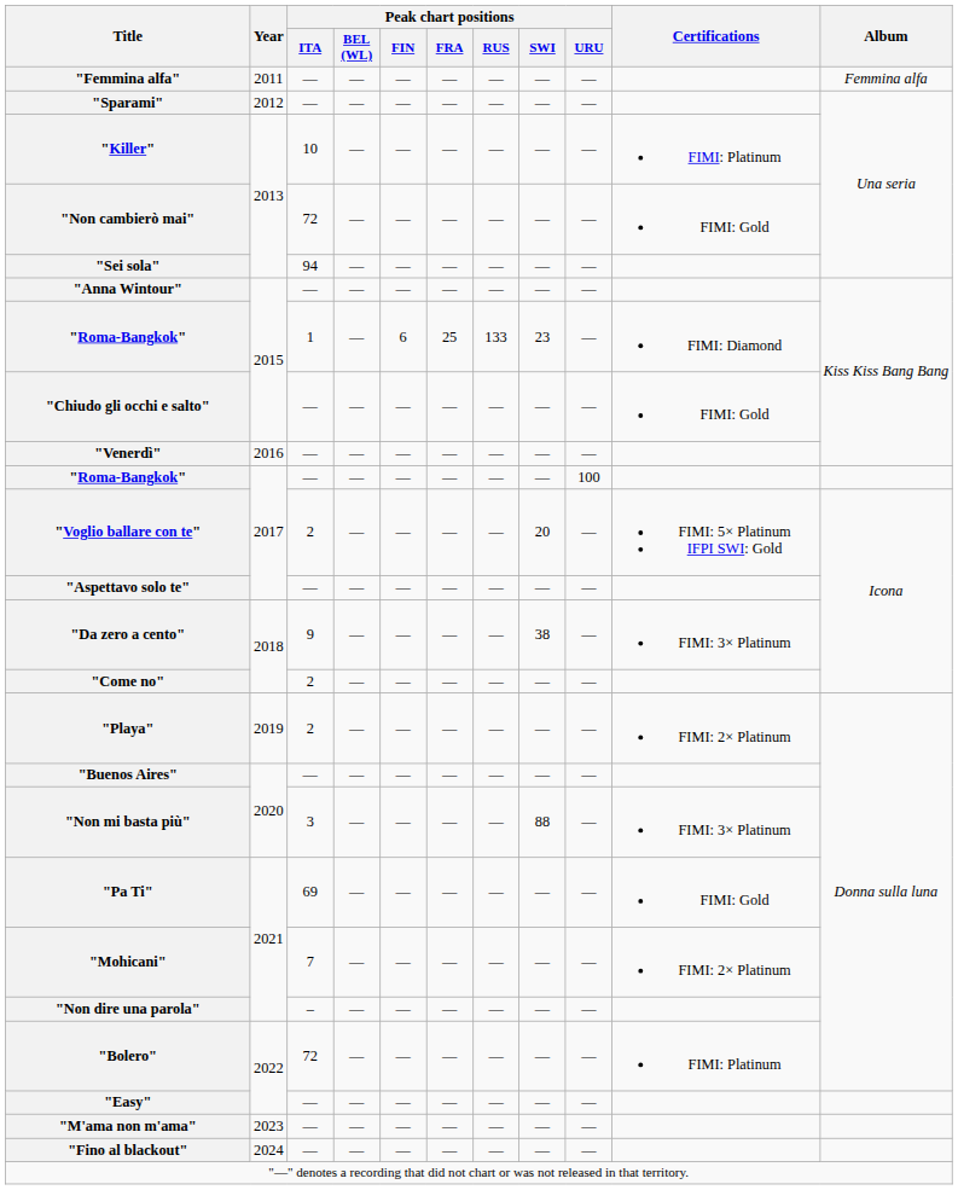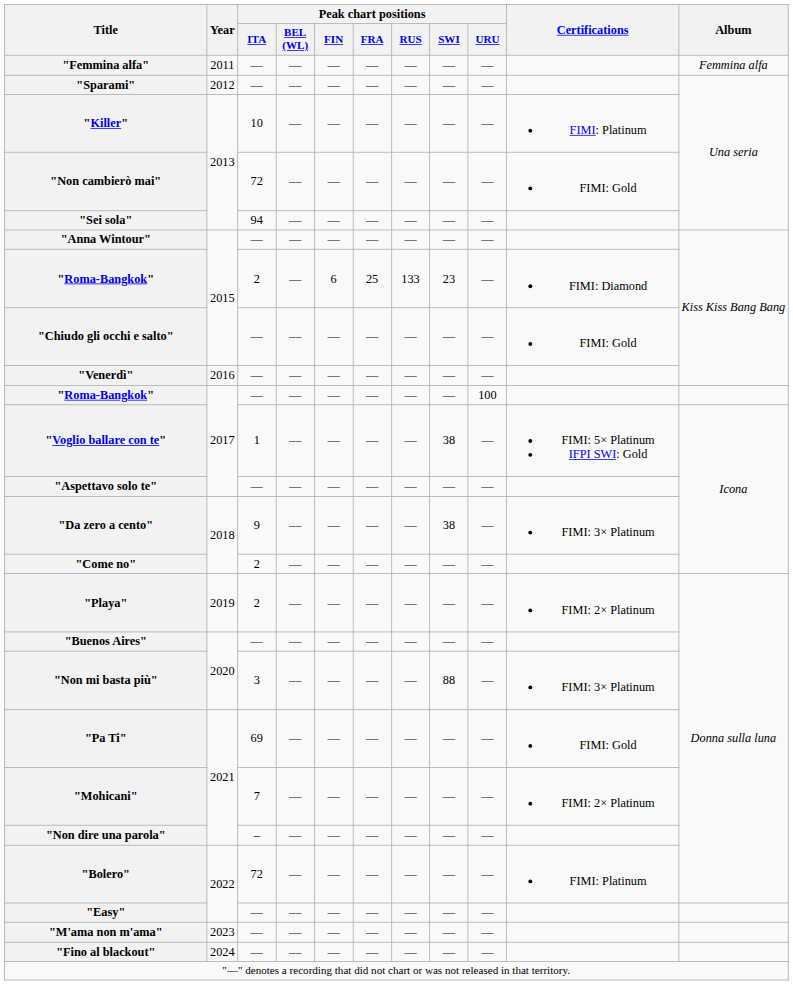 <table class="wikitable plainrowheaders" style="text-align:center;">
 <tr>
 <th scope="col" rowspan="2" style="width:16em;">Title</th>
 <th scope="col" rowspan="2">Year</th>
 <th scope="col" colspan="7">Peak chart positions</th>
 <th scope="col" rowspan="2" style="width:13.5em;"><a href='#'>Certifications</a></th>
 <th scope="col" rowspan="2">Album</th>
 </tr>
 <tr>
 <th scope="col" style="width:3em;font-size:90%;"><a href='#'>ITA</a><br></th>
 <th scope="col" style="width:3em;font-size:90%;"><a href='#'>BEL<br>(WL)</a><br></th>
 <th scope="col" style="width:3em;font-size:90%;"><a href='#'>FIN</a><br></th>
 <th scope="col" style="width:3em;font-size:90%;"><a href='#'>FRA</a><br></th>
 <th scope="col" style="width:3em;font-size:90%;"><a href='#'>RUS</a><br></th>
 <th scope="col" style="width:3em;font-size:90%;"><a href='#'>SWI</a><br></th>
 <th scope="col" style="width:3em;font-size:90%;"><a href='#'>URU</a><br></th>
 </tr>
 <tr>
 <th scope="row">"Femmina alfa"</th>
 <td>2011</td>
 <td>—</td>
 <td>—</td>
 <td>—</td>
 <td>—</td>
 <td>—</td>
 <td>—</td>
 <td>—</td>
 <td></td>
 <td><em>Femmina alfa</em></td>
 </tr>
 <tr>
 <th scope="row">"Sparami"</th>
 <td>2012</td>
 <td>—</td>
 <td>—</td>
 <td>—</td>
 <td>—</td>
 <td>—</td>
 <td>—</td>
 <td>—</td>
 <td></td>
 <td rowspan=4><em>Una seria</em></td>
 </tr>
 <tr>
 <th scope="row">"<a href='#'>Killer</a>"<br></th>
 <td rowspan=3>2013</td>
 <td>10</td>
 <td>—</td>
 <td>—</td>
 <td>—</td>
 <td>—</td>
 <td>—</td>
 <td>—</td>
 <td><br><ul><li><a href='#'>FIMI</a>: Platinum</li></ul></td>
 </tr>
 <tr>
 <th scope="row">"Non cambierò mai"<br></th>
 <td>72</td>
 <td>—</td>
 <td>—</td>
 <td>—</td>
 <td>—</td>
 <td>—</td>
 <td>—</td>
 <td><br><ul><li>FIMI: Gold</li></ul></td>
 </tr>
 <tr>
 <th scope="row">"Sei sola"<br></th>
 <td>94</td>
 <td>—</td>
 <td>—</td>
 <td>—</td>
 <td>—</td>
 <td>—</td>
 <td>—</td>
 <td></td>
 </tr>
 <tr>
 <th scope="row">"Anna Wintour"</th>
 <td rowspan=3>2015</td>
 <td>—</td>
 <td>—</td>
 <td>—</td>
 <td>—</td>
 <td>—</td>
 <td>—</td>
 <td>—</td>
 <td></td>
 <td rowspan=4><em>Kiss Kiss Bang Bang</em></td>
 </tr>
 <tr>
 <th scope="row">"<a href='#'>Roma-Bangkok</a>"<br></th>
-<td>1</td>
+<td>2</td>
 <td>—</td>
 <td>6</td>
 <td>25</td>
 <td>133</td>
 <td>23</td>
 <td>—</td>
 <td><br><ul><li>FIMI: Diamond</li></ul></td>
 </tr>
 <tr>
 <th scope="row">"Chiudo gli occhi e salto"<br></th>
 <td>—</td>
 <td>—</td>
 <td>—</td>
 <td>—</td>
 <td>—</td>
 <td>—</td>
 <td>—</td>
 <td><br><ul><li>FIMI: Gold</li></ul></td>
 </tr>
 <tr>
 <th scope="row">"Venerdì"</th>
 <td>2016</td>
 <td>—</td>
 <td>—</td>
 <td>—</td>
 <td>—</td>
 <td>—</td>
 <td>—</td>
 <td>—</td>
 <td></td>
 </tr>
 <tr>
 <th scope="row">"<a href='#'>Roma-Bangkok</a>"<br></th>
 <td rowspan="3">2017</td>
 <td>—</td>
 <td>—</td>
 <td>—</td>
 <td>—</td>
 <td>—</td>
 <td>—</td>
 <td>100</td>
 <td></td>
 <td></td>
 </tr>
 <tr>
 <th scope="row">"<a href='#'>Voglio ballare con te</a>"<br></th>
-<td>2</td>
+<td>1</td>
 <td>—</td>
 <td>—</td>
 <td>—</td>
 <td>—</td>
-<td>20</td>
+<td>38</td>
 <td>—</td>
 <td><br><ul><li>FIMI: 5× Platinum</li><li><a href='#'>IFPI SWI</a>: Gold</li></ul></td>
 <td rowspan="4"><em>Icona</em></td>
 </tr>
 <tr>
 <th scope="row">"Aspettavo solo te"</th>
 <td>—</td>
 <td>—</td>
 <td>—</td>
 <td>—</td>
 <td>—</td>
 <td>—</td>
 <td>—</td>
 <td></td>
 </tr>
 <tr>
 <th scope="row">"Da zero a cento"</th>
 <td rowspan="2">2018</td>
 <td>9</td>
 <td>—</td>
 <td>—</td>
 <td>—</td>
 <td>—</td>
 <td>38</td>
 <td>—</td>
 <td><br><ul><li>FIMI: 3× Platinum</li></ul></td>
 </tr>
 <tr>
 <th scope="row">"Come no"</th>
 <td>2</td>
 <td>—</td>
 <td>—</td>
 <td>—</td>
 <td>—</td>
 <td>—</td>
 <td>—</td>
 <td></td>
 </tr>
 <tr>
 <th scope="row">"Playa"</th>
 <td>2019</td>
 <td>2</td>
 <td>—</td>
 <td>—</td>
 <td>—</td>
 <td>—</td>
 <td>—</td>
 <td>—</td>
 <td><br><ul><li>FIMI: 2× Platinum</li></ul></td>
 <td rowspan="7"><em>Donna sulla luna</em></td>
 </tr>
 <tr>
 <th scope="row">"Buenos Aires"</th>
 <td rowspan="2">2020</td>
 <td>—</td>
 <td>—</td>
 <td>—</td>
 <td>—</td>
 <td>—</td>
 <td>—</td>
 <td>—</td>
 <td></td>
 </tr>
 <tr>
 <th scope="row">"Non mi basta più"<br></th>
 <td>3</td>
 <td>—</td>
 <td>—</td>
 <td>—</td>
 <td>—</td>
 <td>88</td>
 <td>—</td>
 <td><br><ul><li>FIMI: 3× Platinum</li></ul></td>
 </tr>
 <tr>
 <th scope="row">"Pa Ti"<br></th>
 <td rowspan="3">2021</td>
 <td>69</td>
 <td>—</td>
 <td>—</td>
 <td>—</td>
 <td>—</td>
 <td>—</td>
 <td>—</td>
 <td><br><ul><li>FIMI: Gold</li></ul></td>
 </tr>
 <tr>
 <th scope="row">"Mohicani"<br></th>
 <td>7</td>
 <td>—</td>
 <td>—</td>
 <td>—</td>
 <td>—</td>
 <td>—</td>
 <td>—</td>
 <td><br><ul><li>FIMI: 2× Platinum</li></ul></td>
 </tr>
 <tr>
 <th scope="row">"Non dire una parola"<br></th>
 <td>–</td>
 <td>—</td>
 <td>—</td>
 <td>—</td>
 <td>—</td>
 <td>—</td>
 <td>—</td>
 <td></td>
 </tr>
 <tr>
 <th scope="row">"Bolero"<br></th>
 <td rowspan="2">2022</td>
 <td>72</td>
 <td>—</td>
 <td>—</td>
 <td>—</td>
 <td>—</td>
 <td>—</td>
 <td>—</td>
 <td><br><ul><li>FIMI: Platinum</li></ul></td>
 </tr>
 <tr>
 <th scope="row">"Easy"</th>
 <td>—</td>
 <td>—</td>
 <td>—</td>
 <td>—</td>
 <td>—</td>
 <td>—</td>
 <td>—</td>
 <td></td>
 <td></td>
 </tr>
 <tr>
 <th scope="row">"M'ama non m'ama"</th>
 <td>2023</td>
 <td>—</td>
 <td>—</td>
 <td>—</td>
 <td>—</td>
 <td>—</td>
 <td>—</td>
 <td>—</td>
 <td></td>
 <td></td>
 </tr>
 <tr>
 <th scope="row">"Fino al blackout"</th>
 <td>2024</td>
 <td>—</td>
 <td>—</td>
 <td>—</td>
 <td>—</td>
 <td>—</td>
 <td>—</td>
 <td>—</td>
 <td></td>
 <td></td>
 </tr>
 <tr>
 <td colspan="14" style="font-size:90%">"—" denotes a recording that did not chart or was not released in that territory.</td>
 </tr>
 </table>
